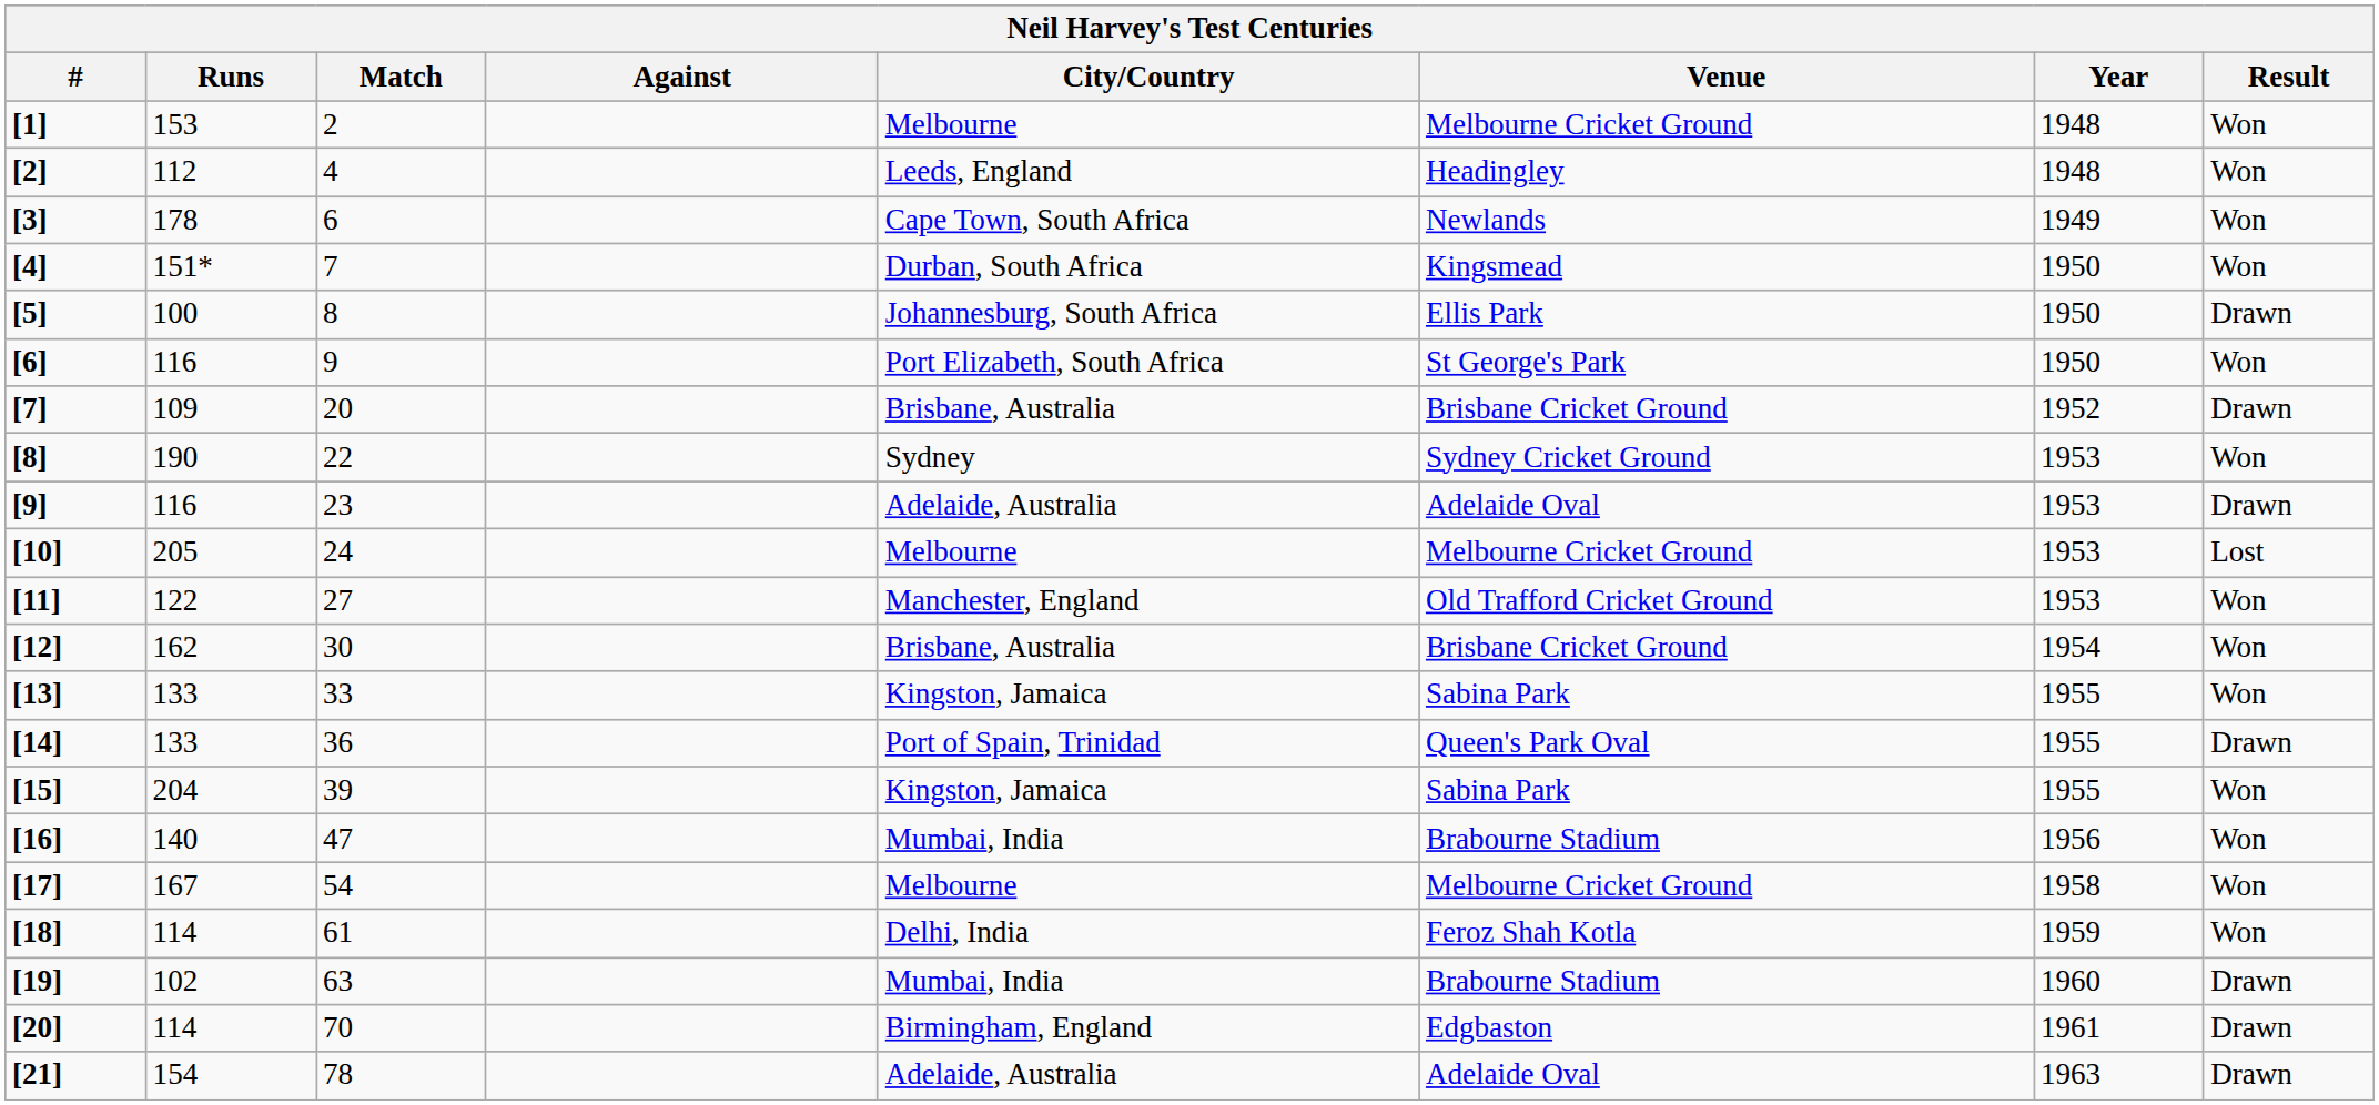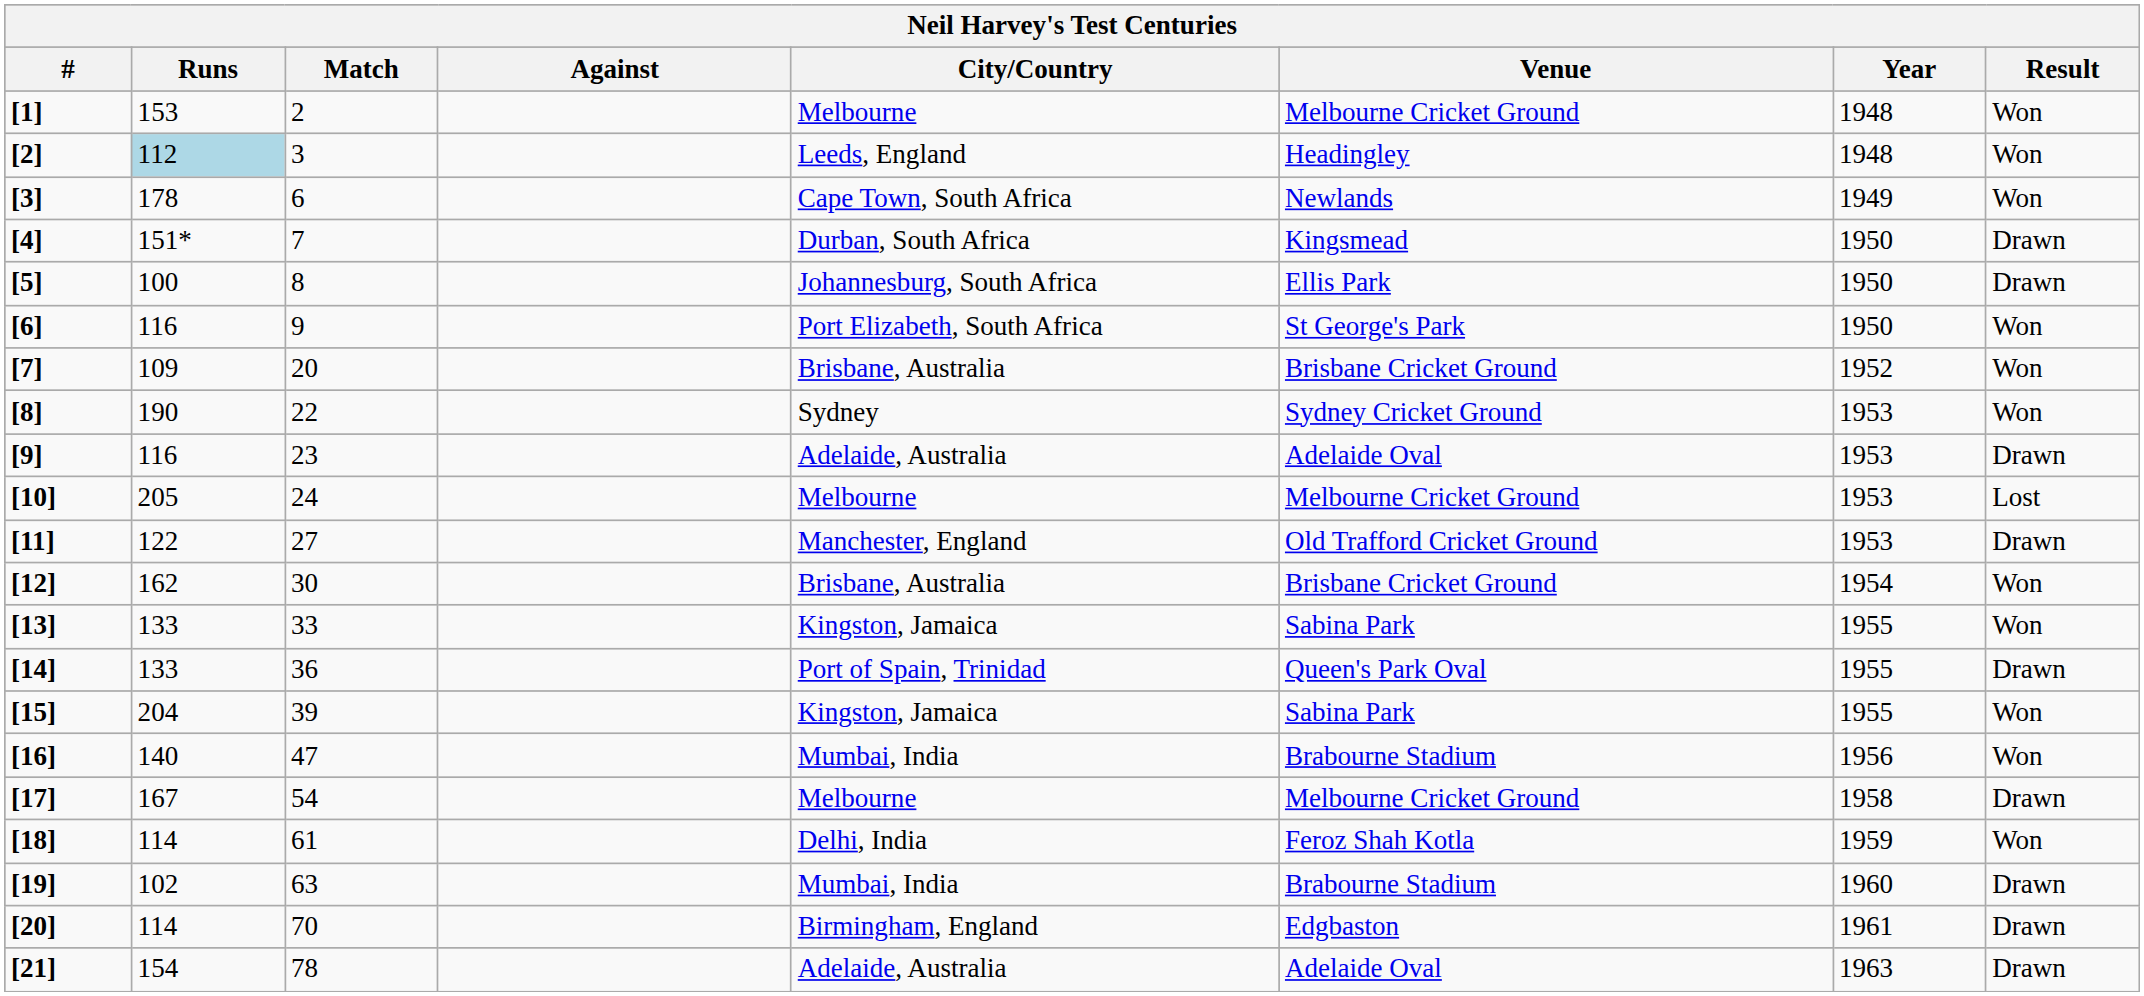 <table class="wikitable" align="center" style="margin: 1em auto 1em auto; font-size: 100%; width:100%">
 <tr>
 <th colspan=8>Neil Harvey's Test Centuries</th>
 </tr>
 <tr>
 <th width="40">#</th>
 <th width="50">Runs</th>
 <th width="50">Match</th>
 <th width="125">Against</th>
 <th width="175">City/Country</th>
 <th width="200">Venue</th>
 <th width="50">Year</th>
 <th width="50">Result</th>
 </tr>
 <tr>
 <td><strong>[1]</strong></td>
 <td>153</td>
 <td>2</td>
 <td></td>
 <td><a href='#'>Melbourne</a></td>
 <td><a href='#'>Melbourne Cricket Ground</a></td>
 <td>1948</td>
 <td>Won</td>
 </tr>
 <tr>
 <td><strong>[2]</strong></td>
-<td>112</td>
-<td>4</td>
+<td style="background: lightblue;">112</td>
+<td>3</td>
 <td></td>
 <td><a href='#'>Leeds</a>, England</td>
 <td><a href='#'>Headingley</a></td>
 <td>1948</td>
 <td>Won</td>
 </tr>
 <tr>
 <td><strong>[3]</strong></td>
 <td>178</td>
 <td>6</td>
 <td></td>
 <td><a href='#'>Cape Town</a>, South Africa</td>
 <td><a href='#'>Newlands</a></td>
 <td>1949</td>
 <td>Won</td>
 </tr>
 <tr>
 <td><strong>[4]</strong></td>
 <td>151*</td>
 <td>7</td>
 <td></td>
 <td><a href='#'>Durban</a>, South Africa</td>
 <td><a href='#'>Kingsmead</a></td>
 <td>1950</td>
-<td>Won</td>
+<td>Drawn</td>
 </tr>
 <tr>
 <td><strong>[5]</strong></td>
 <td>100</td>
 <td>8</td>
 <td></td>
 <td><a href='#'>Johannesburg</a>, South Africa</td>
 <td><a href='#'>Ellis Park</a></td>
 <td>1950</td>
 <td>Drawn</td>
 </tr>
 <tr>
 <td><strong>[6]</strong></td>
 <td>116</td>
 <td>9</td>
 <td></td>
 <td><a href='#'>Port Elizabeth</a>, South Africa</td>
 <td><a href='#'>St George's Park</a></td>
 <td>1950</td>
 <td>Won</td>
 </tr>
 <tr>
 <td><strong>[7]</strong></td>
 <td>109</td>
 <td>20</td>
 <td></td>
 <td><a href='#'>Brisbane</a>, Australia</td>
 <td><a href='#'>Brisbane Cricket Ground</a></td>
 <td>1952</td>
-<td>Drawn</td>
+<td>Won</td>
 </tr>
 <tr>
 <td><strong>[8]</strong></td>
 <td>190</td>
 <td>22</td>
 <td></td>
 <td>Sydney</td>
 <td><a href='#'>Sydney Cricket Ground</a></td>
 <td>1953</td>
 <td>Won</td>
 </tr>
 <tr>
 <td><strong>[9]</strong></td>
 <td>116</td>
 <td>23</td>
 <td></td>
 <td><a href='#'>Adelaide</a>, Australia</td>
 <td><a href='#'>Adelaide Oval</a></td>
 <td>1953</td>
 <td>Drawn</td>
 </tr>
 <tr>
 <td><strong>[10]</strong></td>
 <td>205</td>
 <td>24</td>
 <td></td>
 <td><a href='#'>Melbourne</a></td>
 <td><a href='#'>Melbourne Cricket Ground</a></td>
 <td>1953</td>
 <td>Lost</td>
 </tr>
 <tr>
 <td><strong>[11]</strong></td>
 <td>122</td>
 <td>27</td>
 <td></td>
 <td><a href='#'>Manchester</a>, England</td>
 <td><a href='#'>Old Trafford Cricket Ground</a></td>
 <td>1953</td>
-<td>Won</td>
+<td>Drawn</td>
 </tr>
 <tr>
 <td><strong>[12]</strong></td>
 <td>162</td>
 <td>30</td>
 <td></td>
 <td><a href='#'>Brisbane</a>, Australia</td>
 <td><a href='#'>Brisbane Cricket Ground</a></td>
 <td>1954</td>
 <td>Won</td>
 </tr>
 <tr>
 <td><strong>[13]</strong></td>
 <td>133</td>
 <td>33</td>
 <td></td>
 <td><a href='#'>Kingston</a>, Jamaica</td>
 <td><a href='#'>Sabina Park</a></td>
 <td>1955</td>
 <td>Won</td>
 </tr>
 <tr>
 <td><strong>[14]</strong></td>
 <td>133</td>
 <td>36</td>
 <td></td>
 <td><a href='#'>Port of Spain</a>, <a href='#'>Trinidad</a></td>
 <td><a href='#'>Queen's Park Oval</a></td>
 <td>1955</td>
 <td>Drawn</td>
 </tr>
 <tr>
 <td><strong>[15]</strong></td>
 <td>204</td>
 <td>39</td>
 <td></td>
 <td><a href='#'>Kingston</a>, Jamaica</td>
 <td><a href='#'>Sabina Park</a></td>
 <td>1955</td>
 <td>Won</td>
 </tr>
 <tr>
 <td><strong>[16]</strong></td>
 <td>140</td>
 <td>47</td>
 <td></td>
 <td><a href='#'>Mumbai</a>, India</td>
 <td><a href='#'>Brabourne Stadium</a></td>
 <td>1956</td>
 <td>Won</td>
 </tr>
 <tr>
 <td><strong>[17]</strong></td>
 <td>167</td>
 <td>54</td>
 <td></td>
 <td><a href='#'>Melbourne</a></td>
 <td><a href='#'>Melbourne Cricket Ground</a></td>
 <td>1958</td>
-<td>Won</td>
+<td>Drawn</td>
 </tr>
 <tr>
 <td><strong>[18]</strong></td>
 <td>114</td>
 <td>61</td>
 <td></td>
 <td><a href='#'>Delhi</a>, India</td>
 <td><a href='#'>Feroz Shah Kotla</a></td>
 <td>1959</td>
 <td>Won</td>
 </tr>
 <tr>
 <td><strong>[19]</strong></td>
 <td>102</td>
 <td>63</td>
 <td></td>
 <td><a href='#'>Mumbai</a>, India</td>
 <td><a href='#'>Brabourne Stadium</a></td>
 <td>1960</td>
 <td>Drawn</td>
 </tr>
 <tr>
 <td><strong>[20]</strong></td>
 <td>114</td>
 <td>70</td>
 <td></td>
 <td><a href='#'>Birmingham</a>, England</td>
 <td><a href='#'>Edgbaston</a></td>
 <td>1961</td>
 <td>Drawn</td>
 </tr>
 <tr>
 <td><strong>[21]</strong></td>
 <td>154</td>
 <td>78</td>
 <td></td>
 <td><a href='#'>Adelaide</a>, Australia</td>
 <td><a href='#'>Adelaide Oval</a></td>
 <td>1963</td>
 <td>Drawn</td>
 </tr>
 <tr>
 </tr>
 </table>
